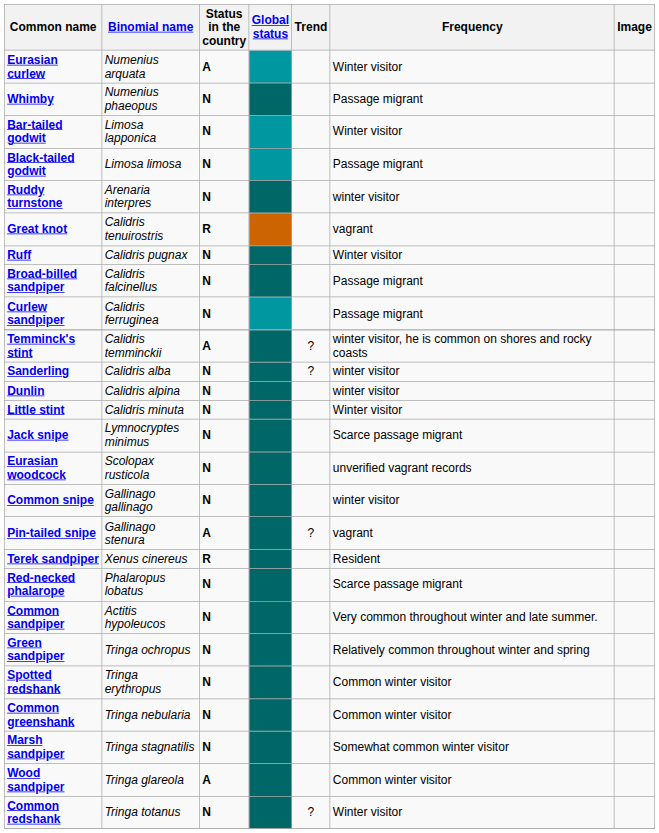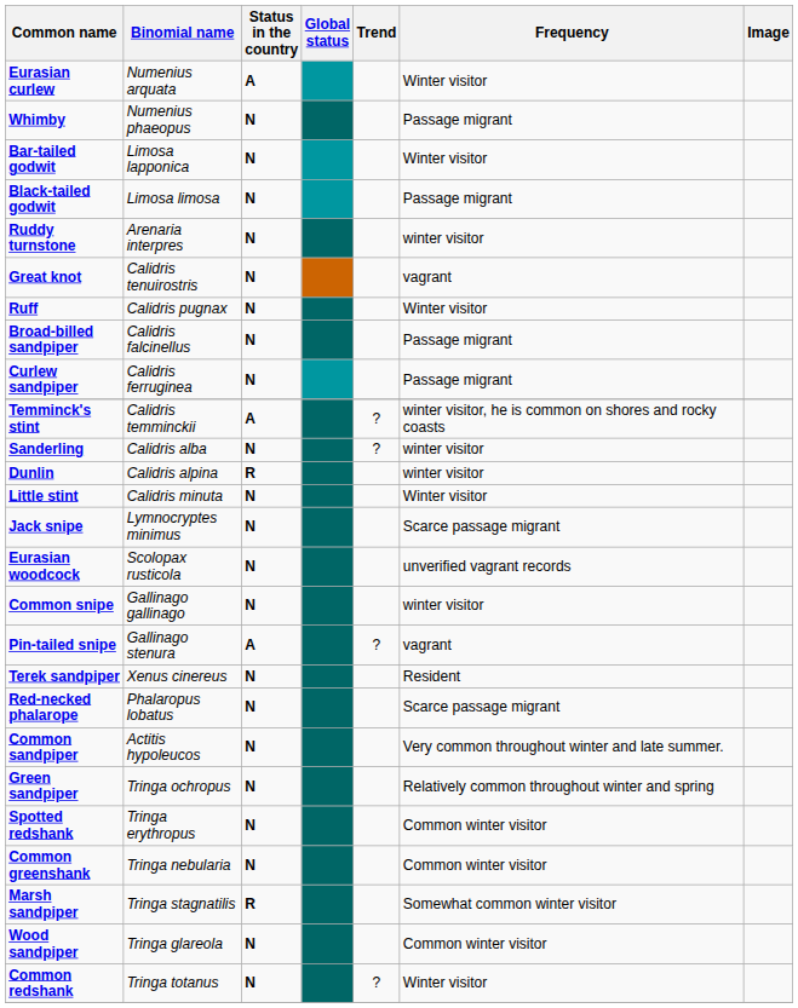 <table class="wikitable sortable">
 <tr>
 <th width="15%">Common name</th>
 <th width="15%"><a href='#'>Binomial name</a></th>
 <th width="1%">Status in the country</th>
 <th width="5%"><a href='#'>Global status</a></th>
 <th width="1%">Trend</th>
 <th class="unsortable">Frequency</th>
 <th class="unsortable">Image</th>
 </tr>
 <tr>
 <td><strong><a href='#'>Eurasian curlew</a></strong></td>
 <td><em>Numenius arquata</em></td>
 <td><strong>A</strong></td>
 <td align=center style="background: #0097a0"></td>
 <td align=center></td>
 <td>Winter visitor</td>
 <td></td>
 </tr>
 <tr>
 <td><strong><a href='#'>Whimby</a></strong></td>
 <td><em>Numenius phaeopus</em></td>
 <td><strong>N</strong></td>
 <td align=center style="background: #006666"></td>
 <td align=center></td>
 <td>Passage migrant</td>
 <td></td>
 </tr>
 <tr>
 <td><strong><a href='#'>Bar-tailed godwit</a></strong></td>
 <td><em>Limosa lapponica</em></td>
 <td><strong>N</strong></td>
 <td align=center style="background: #0097a0"></td>
 <td align=center></td>
 <td>Winter visitor</td>
 <td></td>
 </tr>
 <tr>
 <td><strong><a href='#'>Black-tailed godwit</a></strong></td>
 <td><em>Limosa limosa</em></td>
 <td><strong>N</strong></td>
 <td align=center style="background: #0097a0"></td>
 <td align=center></td>
 <td>Passage migrant</td>
 <td></td>
 </tr>
 <tr>
 <td><strong><a href='#'>Ruddy turnstone</a></strong></td>
 <td><em>Arenaria interpres</em></td>
 <td><strong>N</strong></td>
 <td align=center style="background: #006666"></td>
 <td align=center></td>
 <td>winter visitor</td>
 <td></td>
 </tr>
 <tr>
 <td><strong><a href='#'>Great knot</a></strong></td>
 <td><em>Calidris tenuirostris</em></td>
-<td><strong>R</strong></td>
+<td><strong>N</strong></td>
 <td align=center style="background: #cc6402"></td>
 <td align=center></td>
 <td>vagrant</td>
 <td></td>
 </tr>
 <tr>
 <td><strong><a href='#'>Ruff</a></strong></td>
 <td><em>Calidris pugnax</em></td>
 <td><strong>N</strong></td>
 <td align=center style="background: #006666"></td>
 <td align=center></td>
 <td>Winter visitor</td>
 <td></td>
 </tr>
 <tr>
 <td><strong><a href='#'>Broad-billed sandpiper</a></strong></td>
 <td><em>Calidris falcinellus</em></td>
 <td><strong>N</strong></td>
 <td align=center style="background: #006666"></td>
 <td align=center></td>
 <td>Passage migrant</td>
 <td></td>
 </tr>
 <tr>
 <td><strong><a href='#'>Curlew sandpiper</a></strong></td>
 <td><em>Calidris ferruginea</em></td>
 <td><strong>N</strong></td>
 <td align=center style="background: #0097a0"></td>
 <td align=center></td>
 <td>Passage migrant</td>
 <td></td>
 </tr>
 <tr>
 </tr>
 <tr>
 <td><strong><a href='#'>Temminck's stint</a></strong></td>
 <td><em>Calidris temminckii</em></td>
 <td><strong>A</strong></td>
 <td align=center style="background: #006666"></td>
 <td align=center>?</td>
 <td>winter visitor, he is common on shores and rocky coasts</td>
 <td></td>
 </tr>
 <tr>
 <td><strong><a href='#'>Sanderling</a></strong></td>
 <td><em>Calidris alba</em></td>
 <td><strong>N</strong></td>
 <td align=center style="background: #006666"></td>
 <td align=center>?</td>
 <td>winter visitor</td>
 <td></td>
 </tr>
 <tr>
 <td><strong><a href='#'>Dunlin</a></strong></td>
 <td><em>Calidris alpina</em></td>
-<td><strong>N</strong></td>
+<td><strong>R</strong></td>
 <td align=center style="background: #006666"></td>
 <td align=center></td>
 <td>winter visitor</td>
 <td></td>
 </tr>
 <tr>
 <td><strong><a href='#'>Little stint</a></strong></td>
 <td><em>Calidris minuta</em></td>
 <td><strong>N</strong></td>
 <td align=center style="background: #006666"></td>
 <td align=center></td>
 <td>Winter visitor</td>
 <td></td>
 </tr>
 <tr>
 <td><strong><a href='#'>Jack snipe</a></strong></td>
 <td><em>Lymnocryptes minimus</em></td>
 <td><strong>N</strong></td>
 <td align=center style="background: #006666"></td>
 <td align=center></td>
 <td>Scarce passage migrant</td>
 <td></td>
 </tr>
 <tr>
 <td><strong><a href='#'>Eurasian woodcock</a></strong></td>
 <td><em>Scolopax rusticola</em></td>
 <td><strong>N</strong></td>
 <td align=center style="background: #006666"></td>
 <td align=center></td>
 <td>unverified vagrant records</td>
 <td></td>
 </tr>
 <tr>
 <td><strong><a href='#'>Common snipe</a></strong></td>
 <td><em>Gallinago gallinago</em></td>
 <td><strong>N</strong></td>
 <td align=center style="background: #006666"></td>
 <td align=center></td>
 <td>winter visitor</td>
 <td></td>
 </tr>
 <tr>
 <td><strong><a href='#'>Pin-tailed snipe</a></strong></td>
 <td><em>Gallinago stenura</em></td>
 <td><strong>A</strong></td>
 <td align=center style="background: #006666"></td>
 <td align=center>?</td>
 <td>vagrant</td>
 <td></td>
 </tr>
 <tr>
 <td><strong><a href='#'>Terek sandpiper</a></strong></td>
 <td><em>Xenus cinereus</em></td>
-<td><strong>R</strong></td>
+<td><strong>N</strong></td>
 <td align=center style="background: #006666"></td>
 <td align=center></td>
 <td>Resident</td>
 <td></td>
 </tr>
 <tr>
 <td><strong><a href='#'>Red-necked phalarope</a></strong></td>
 <td><em>Phalaropus lobatus</em></td>
 <td><strong>N</strong></td>
 <td align=center style="background: #006666"></td>
 <td align=center></td>
 <td>Scarce passage migrant</td>
 <td></td>
 </tr>
 <tr>
 <td><strong><a href='#'>Common sandpiper</a></strong></td>
 <td><em>Actitis hypoleucos</em></td>
 <td><strong>N</strong></td>
 <td align=center style="background: #006666"></td>
 <td align=center></td>
 <td>Very common throughout winter and late summer.</td>
 <td></td>
 </tr>
 <tr>
 <td><strong><a href='#'>Green sandpiper</a></strong></td>
 <td><em>Tringa ochropus</em></td>
 <td><strong>N</strong></td>
 <td align=center style="background: #006666"></td>
 <td align=center></td>
 <td>Relatively common throughout winter and spring</td>
 <td></td>
 </tr>
 <tr>
 <td><strong><a href='#'>Spotted redshank</a></strong></td>
 <td><em>Tringa erythropus</em></td>
 <td><strong>N</strong></td>
 <td align=center style="background: #006666"></td>
 <td align=center></td>
 <td>Common winter visitor</td>
 <td></td>
 </tr>
 <tr>
 <td><strong><a href='#'>Common greenshank</a></strong></td>
 <td><em>Tringa nebularia</em></td>
 <td><strong>N</strong></td>
 <td align=center style="background: #006666"></td>
 <td align=center></td>
 <td>Common winter visitor</td>
 <td></td>
 </tr>
 <tr>
 <td><strong><a href='#'>Marsh sandpiper</a></strong></td>
 <td><em>Tringa stagnatilis</em></td>
-<td><strong>N</strong></td>
+<td><strong>R</strong></td>
 <td align=center style="background: #006666"></td>
 <td align=center></td>
 <td>Somewhat common winter visitor</td>
 <td></td>
 </tr>
 <tr>
 <td><strong><a href='#'>Wood sandpiper</a></strong></td>
 <td><em>Tringa glareola</em></td>
-<td><strong>A</strong></td>
+<td><strong>N</strong></td>
 <td align=center style="background: #006666"></td>
 <td align=center></td>
 <td>Common winter visitor</td>
 <td></td>
 </tr>
 <tr>
 <td><strong><a href='#'>Common redshank</a></strong></td>
 <td><em>Tringa totanus</em></td>
 <td><strong>N</strong></td>
 <td align=center style="background: #006666"></td>
 <td align=center>?</td>
 <td>Winter visitor</td>
 <td></td>
 </tr>
 <tr>
 </tr>
 </table>
